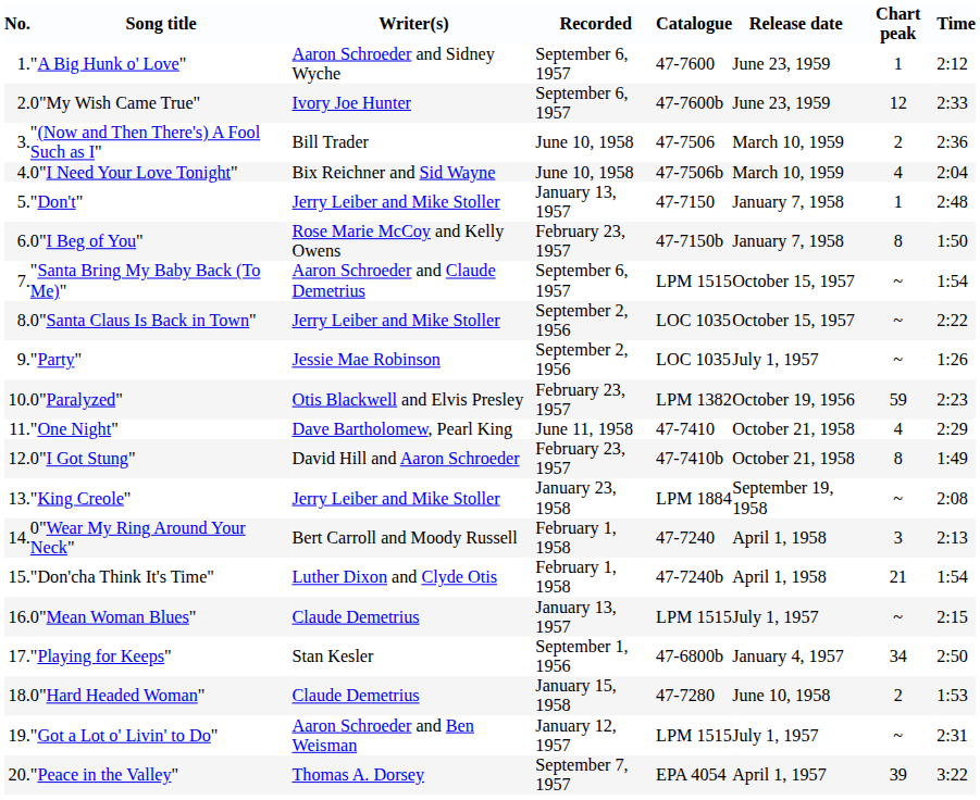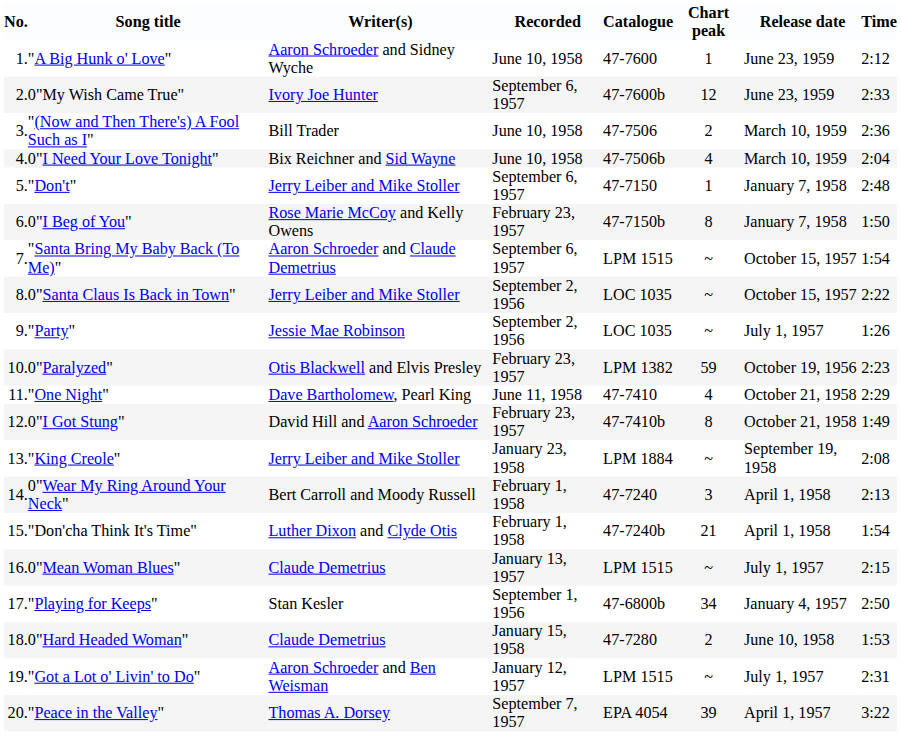 <table border="0" cellpadding="0" cellspacing="0" style="width: 100%; margin: 1em 1em 1em 0; background: #FCFDFF; border-collapse: collapse; ">
 <tr>
 <th>No.</th>
 <th>Song title</th>
 <th>Writer(s)</th>
 <th>Recorded</th>
 <th>Catalogue</th>
+<th>Chart peak</th>
 <th>Release date</th>
-<th>Chart peak</th>
 <th>Time</th>
 </tr>
 <tr bgcolor=white>
 <td align=right>1.</td>
 <td>"<a href='#'>A Big Hunk o' Love</a>"</td>
 <td><a href='#'>Aaron Schroeder</a> and Sidney Wyche</td>
-<td>September 6, 1957</td>
+<td>June 10, 1958</td>
 <td>47-7600</td>
+<td align=center>1</td>
 <td>June 23, 1959</td>
-<td align=center>1</td>
 <td>2:12</td>
 </tr>
 <tr bgcolor=#F5F5F5>
 <td align=right>2.</td>
 <td><span>0</span>"My Wish Came True"</td>
 <td><a href='#'>Ivory Joe Hunter</a></td>
 <td>September 6, 1957</td>
 <td>47-7600b</td>
+<td align=center>12</td>
 <td>June 23, 1959</td>
-<td align=center>12</td>
 <td>2:33</td>
 </tr>
 <tr bgcolor=white>
 <td align=right>3.</td>
 <td>"<a href='#'>(Now and Then There's) A Fool Such as I</a>"</td>
 <td>Bill Trader</td>
 <td>June 10, 1958</td>
 <td>47-7506</td>
+<td align=center>2</td>
 <td>March 10, 1959</td>
-<td align=center>2</td>
 <td>2:36</td>
 </tr>
 <tr bgcolor=#F5F5F5>
 <td align=right>4.</td>
 <td><span>0</span>"<a href='#'>I Need Your Love Tonight</a>"</td>
 <td>Bix Reichner and <a href='#'>Sid Wayne</a></td>
 <td>June 10, 1958</td>
 <td>47-7506b</td>
+<td align=center>4</td>
 <td>March 10, 1959</td>
-<td align=center>4</td>
 <td>2:04</td>
 </tr>
 <tr bgcolor=white>
 <td align=right>5.</td>
 <td>"<a href='#'>Don't</a>"</td>
 <td><a href='#'>Jerry Leiber and Mike Stoller</a></td>
-<td>January 13, 1957</td>
+<td>September 6, 1957</td>
 <td>47-7150</td>
+<td align=center>1</td>
 <td>January 7, 1958</td>
-<td align=center>1</td>
 <td>2:48</td>
 </tr>
 <tr bgcolor=#F5F5F5>
 <td align=right>6.</td>
 <td><span>0</span>"<a href='#'>I Beg of You</a>"</td>
 <td><a href='#'>Rose Marie McCoy</a> and Kelly Owens</td>
 <td>February 23, 1957</td>
 <td>47-7150b</td>
+<td align=center>8</td>
 <td>January 7, 1958</td>
-<td align=center>8</td>
 <td>1:50</td>
 </tr>
 <tr bgcolor=white>
 <td align=right>7.</td>
 <td>"<a href='#'>Santa Bring My Baby Back (To Me)</a>"</td>
 <td><a href='#'>Aaron Schroeder</a> and <a href='#'>Claude Demetrius</a></td>
 <td>September 6, 1957</td>
 <td>LPM 1515</td>
+<td align=center>~</td>
 <td>October 15, 1957</td>
-<td align=center>~</td>
 <td>1:54</td>
 </tr>
 <tr bgcolor=#F5F5F5>
 <td align=right>8.</td>
 <td><span>0</span>"<a href='#'>Santa Claus Is Back in Town</a>"</td>
 <td><a href='#'>Jerry Leiber and Mike Stoller</a></td>
 <td>September 2, 1956</td>
 <td>LOC 1035</td>
+<td align=center>~</td>
 <td>October 15, 1957</td>
-<td align=center>~</td>
 <td>2:22</td>
 </tr>
 <tr bgcolor=white>
 <td align=right>9.</td>
 <td>"<a href='#'>Party</a>"</td>
 <td><a href='#'>Jessie Mae Robinson</a></td>
 <td>September 2, 1956</td>
 <td>LOC 1035</td>
+<td align=center>~</td>
 <td>July 1, 1957</td>
-<td align=center>~</td>
 <td>1:26</td>
 </tr>
 <tr bgcolor=#F5F5F5>
 <td align=right>10.</td>
 <td><span>0</span>"<a href='#'>Paralyzed</a>"</td>
 <td><a href='#'>Otis Blackwell</a> and Elvis Presley</td>
 <td>February 23, 1957</td>
 <td>LPM 1382</td>
+<td align=center>59</td>
 <td>October 19, 1956</td>
-<td align=center>59</td>
 <td>2:23</td>
 </tr>
 <tr bgcolor=white>
 <td align=right>11.</td>
 <td>"<a href='#'>One Night</a>"</td>
 <td><a href='#'>Dave Bartholomew</a>, Pearl King</td>
 <td>June 11, 1958</td>
 <td>47-7410</td>
+<td align=center>4</td>
 <td>October 21, 1958</td>
-<td align=center>4</td>
 <td>2:29</td>
 </tr>
 <tr bgcolor=#F5F5F5>
 <td align=right>12.</td>
 <td><span>0</span>"<a href='#'>I Got Stung</a>"</td>
 <td>David Hill and <a href='#'>Aaron Schroeder</a></td>
 <td>February 23, 1957</td>
 <td>47-7410b</td>
+<td align=center>8</td>
 <td>October 21, 1958</td>
-<td align=center>8</td>
 <td>1:49</td>
 </tr>
 <tr bgcolor=white>
 <td align=right>13.</td>
 <td>"<a href='#'>King Creole</a>"</td>
 <td><a href='#'>Jerry Leiber and Mike Stoller</a></td>
 <td>January 23, 1958</td>
 <td>LPM 1884</td>
+<td align=center>~</td>
 <td>September 19, 1958</td>
-<td align=center>~</td>
 <td>2:08</td>
 </tr>
 <tr bgcolor=#F5F5F5>
 <td align=right>14.</td>
 <td><span>0</span>"<a href='#'>Wear My Ring Around Your Neck</a>"</td>
 <td>Bert Carroll and Moody Russell</td>
 <td>February 1, 1958</td>
 <td>47-7240</td>
+<td align=center>3</td>
 <td>April 1, 1958</td>
-<td align=center>3</td>
 <td>2:13</td>
 </tr>
 <tr bgcolor=white>
 <td align=right>15.</td>
 <td>"Don'cha Think It's Time"</td>
 <td><a href='#'>Luther Dixon</a> and <a href='#'>Clyde Otis</a></td>
 <td>February 1, 1958</td>
 <td>47-7240b</td>
+<td align=center>21</td>
 <td>April 1, 1958</td>
-<td align=center>21</td>
 <td>1:54</td>
 </tr>
 <tr bgcolor=#F5F5F5>
 <td align=right>16.</td>
 <td><span>0</span>"<a href='#'>Mean Woman Blues</a>"</td>
 <td><a href='#'>Claude Demetrius</a></td>
 <td>January 13, 1957</td>
 <td>LPM 1515</td>
+<td align=center>~</td>
 <td>July 1, 1957</td>
-<td align=center>~</td>
 <td>2:15</td>
 </tr>
 <tr bgcolor=white>
 <td align=right>17.</td>
 <td>"<a href='#'>Playing for Keeps</a>"</td>
 <td>Stan Kesler</td>
 <td>September 1, 1956</td>
 <td>47-6800b</td>
+<td align=center>34</td>
 <td>January 4, 1957</td>
-<td align=center>34</td>
 <td>2:50</td>
 </tr>
 <tr bgcolor=#F5F5F5>
 <td align=right>18.</td>
 <td><span>0</span>"<a href='#'>Hard Headed Woman</a>"</td>
 <td><a href='#'>Claude Demetrius</a></td>
 <td>January 15, 1958</td>
 <td>47-7280</td>
+<td align=center>2</td>
 <td>June 10, 1958</td>
-<td align=center>2</td>
 <td>1:53</td>
 </tr>
 <tr bgcolor=white>
 <td align=right>19.</td>
 <td>"<a href='#'>Got a Lot o' Livin' to Do</a>"</td>
 <td><a href='#'>Aaron Schroeder</a> and <a href='#'>Ben Weisman</a></td>
 <td>January 12, 1957</td>
 <td>LPM 1515</td>
+<td align=center>~</td>
 <td>July 1, 1957</td>
-<td align=center>~</td>
 <td>2:31</td>
 </tr>
 <tr bgcolor=#F5F5F5>
 <td align=right>20.</td>
 <td>"<a href='#'>Peace in the Valley</a>"</td>
 <td><a href='#'>Thomas A. Dorsey</a></td>
 <td>September 7, 1957</td>
 <td>EPA 4054</td>
+<td align=center>39</td>
 <td>April 1, 1957</td>
-<td align=center>39</td>
 <td>3:22</td>
 </tr>
 </table>
